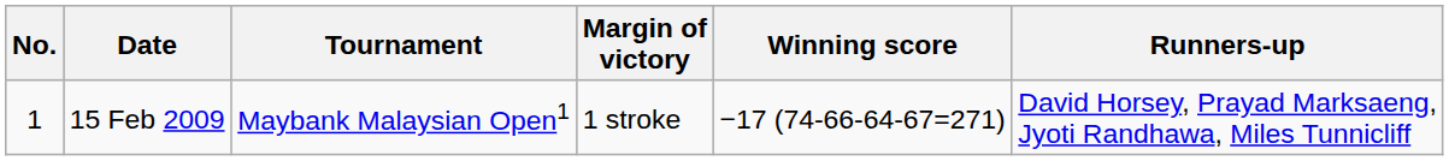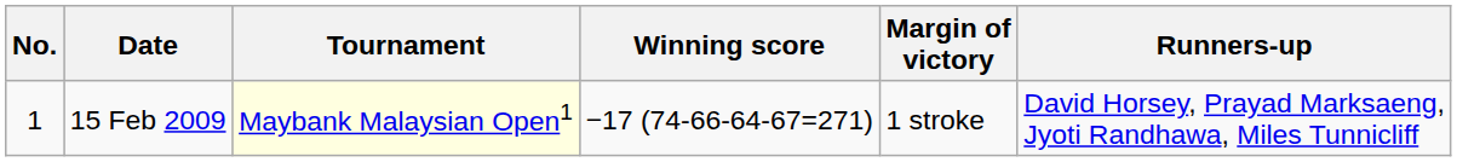 <table class="wikitable" style="font-size:95%;">
 <tr>
 <th>No.</th>
 <th>Date</th>
 <th>Tournament</th>
+<th>Winning score</th>
 <th>Margin of<br>victory</th>
-<th>Winning score</th>
 <th>Runners-up</th>
 </tr>
 <tr>
 <td align=center>1</td>
 <td align=right>15 Feb <a href='#'>2009</a></td>
-<td><a href='#'>Maybank Malaysian Open</a><sup>1</sup></td>
+<td style="background: lightyellow;"><a href='#'>Maybank Malaysian Open</a><sup>1</sup></td>
+<td>−17 (74-66-64-67=271)</td>
 <td>1 stroke</td>
-<td>−17 (74-66-64-67=271)</td>
 <td> <a href='#'>David Horsey</a>,  <a href='#'>Prayad Marksaeng</a>,<br> <a href='#'>Jyoti Randhawa</a>,  <a href='#'>Miles Tunnicliff</a></td>
 </tr>
 </table>
